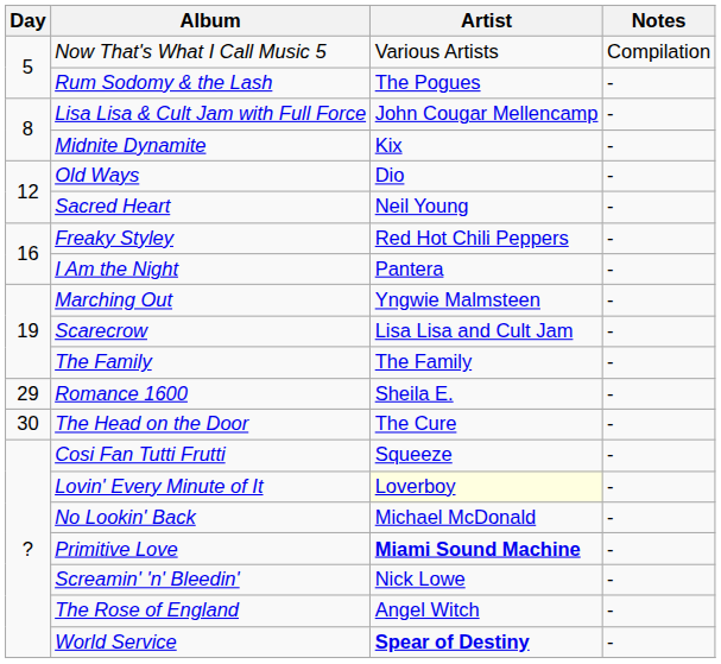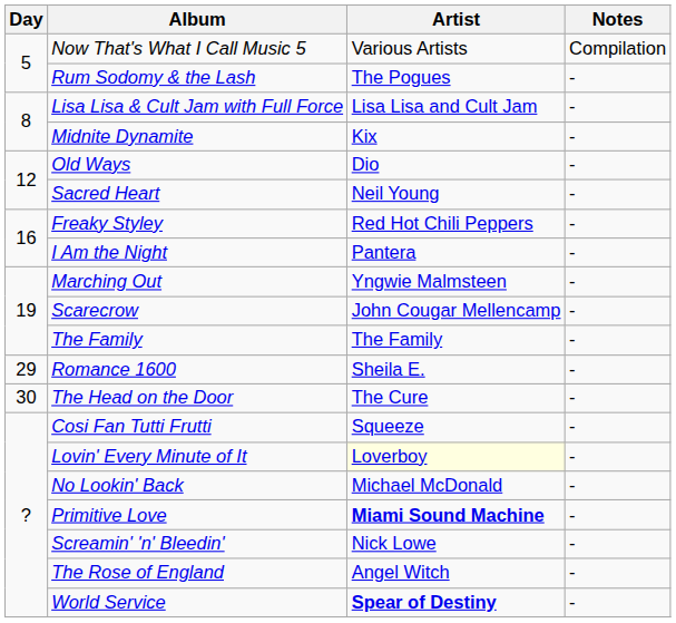 <table class="wikitable">
 <tr>
 <th>Day</th>
 <th>Album</th>
 <th>Artist</th>
 <th>Notes</th>
 </tr>
 <tr>
 <td rowspan="2" align="center">5</td>
 <td><em>Now That's What I Call Music 5</em></td>
 <td>Various Artists</td>
 <td>Compilation</td>
 </tr>
 <tr>
 <td><em><a href='#'>Rum Sodomy & the Lash</a></em></td>
 <td><a href='#'>The Pogues</a></td>
 <td>-</td>
 </tr>
 <tr>
 <td rowspan="2" align="center">8</td>
 <td><em><a href='#'>Lisa Lisa & Cult Jam with Full Force</a></em></td>
-<td><a href='#'>John Cougar Mellencamp</a></td>
+<td><a href='#'>Lisa Lisa and Cult Jam</a></td>
 <td>-</td>
 </tr>
 <tr>
 <td><em><a href='#'>Midnite Dynamite</a></em></td>
 <td><a href='#'>Kix</a></td>
 <td>-</td>
 </tr>
 <tr>
 <td rowspan="2" align="center">12</td>
 <td><em><a href='#'>Old Ways</a></em></td>
 <td><a href='#'>Dio</a></td>
 <td>-</td>
 </tr>
 <tr>
 <td><em><a href='#'>Sacred Heart</a></em></td>
 <td><a href='#'>Neil Young</a></td>
 <td>-</td>
 </tr>
 <tr>
 <td rowspan=2 align="center">16</td>
 <td><em><a href='#'>Freaky Styley</a></em></td>
 <td><a href='#'>Red Hot Chili Peppers</a></td>
 <td>-</td>
 </tr>
 <tr>
 <td><em><a href='#'>I Am the Night</a></em></td>
 <td><a href='#'>Pantera</a></td>
 <td>-</td>
 </tr>
 <tr>
 <td rowspan="3" align="center">19</td>
 <td><em><a href='#'>Marching Out</a></em></td>
 <td><a href='#'>Yngwie Malmsteen</a></td>
 <td>-</td>
 </tr>
 <tr>
 <td><em><a href='#'>Scarecrow</a></em></td>
-<td><a href='#'>Lisa Lisa and Cult Jam</a></td>
+<td><a href='#'>John Cougar Mellencamp</a></td>
 <td>-</td>
 </tr>
 <tr>
 <td><em><a href='#'>The Family</a></em></td>
 <td><a href='#'>The Family</a></td>
 <td>-</td>
 </tr>
 <tr>
 <td rowspan="1" align="center">29</td>
 <td><em><a href='#'>Romance 1600</a></em></td>
 <td><a href='#'>Sheila E.</a></td>
 <td>-</td>
 </tr>
 <tr>
 <td rowspan="1" align="center">30</td>
 <td><em><a href='#'>The Head on the Door</a></em></td>
 <td><a href='#'>The Cure</a></td>
 <td>-</td>
 </tr>
 <tr>
 <td rowspan="7" align="center">?</td>
 <td><em><a href='#'>Cosi Fan Tutti Frutti</a></em></td>
 <td><a href='#'>Squeeze</a></td>
 <td>-</td>
 </tr>
 <tr>
 <td><em><a href='#'>Lovin' Every Minute of It</a></em></td>
 <td style="background: lightyellow;"><a href='#'>Loverboy</a></td>
 <td>-</td>
 </tr>
 <tr>
 <td><em><a href='#'>No Lookin' Back</a></em></td>
 <td><a href='#'>Michael McDonald</a></td>
 <td>-</td>
 </tr>
 <tr>
 <td><em><a href='#'>Primitive Love</a></em></td>
 <td><strong><a href='#'>Miami Sound Machine</a></strong></td>
 <td>-</td>
 </tr>
 <tr>
 <td><em><a href='#'>Screamin' 'n' Bleedin'</a></em></td>
 <td><a href='#'>Nick Lowe</a></td>
 <td>-</td>
 </tr>
 <tr>
 <td><em><a href='#'>The Rose of England</a></em></td>
 <td><a href='#'>Angel Witch</a></td>
 <td>-</td>
 </tr>
 <tr>
 <td><em><a href='#'>World Service</a></em></td>
 <td><strong><a href='#'>Spear of Destiny</a></strong></td>
 <td>-</td>
 </tr>
 <tr>
 </tr>
 </table>
